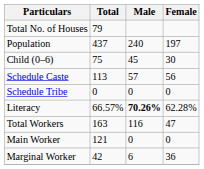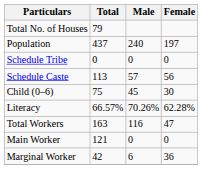 <table class="wikitable sortable">
 <tr>
 <th>Particulars</th>
 <th>Total</th>
 <th>Male</th>
 <th>Female</th>
 </tr>
 <tr>
 <td>Total No. of Houses</td>
 <td>79</td>
 <td></td>
 <td></td>
 </tr>
 <tr>
 <td>Population</td>
 <td>437</td>
 <td>240</td>
 <td>197</td>
 </tr>
 <tr>
-<td>Child (0–6)</td>
-<td>75</td>
-<td>45</td>
-<td>30</td>
+<td><a href='#'>Schedule Tribe</a></td>
+<td>0</td>
+<td>0</td>
+<td>0</td>
 </tr>
 <tr>
 <td><a href='#'>Schedule Caste</a></td>
 <td>113</td>
 <td>57</td>
 <td>56</td>
 </tr>
 <tr>
-<td><a href='#'>Schedule Tribe</a></td>
-<td>0</td>
-<td>0</td>
-<td>0</td>
+<td>Child (0–6)</td>
+<td>75</td>
+<td>45</td>
+<td>30</td>
 </tr>
 <tr>
 <td>Literacy</td>
 <td>66.57%</td>
-<td><strong>70.26%</strong></td>
+<td>70.26%</td>
 <td>62.28%</td>
 </tr>
 <tr>
 <td>Total Workers</td>
 <td>163</td>
 <td>116</td>
 <td>47</td>
 </tr>
 <tr>
 <td>Main Worker</td>
 <td>121</td>
 <td>0</td>
 <td>0</td>
 </tr>
 <tr>
 <td>Marginal Worker</td>
 <td>42</td>
 <td>6</td>
 <td>36</td>
 </tr>
 <tr>
 </tr>
 </table>
